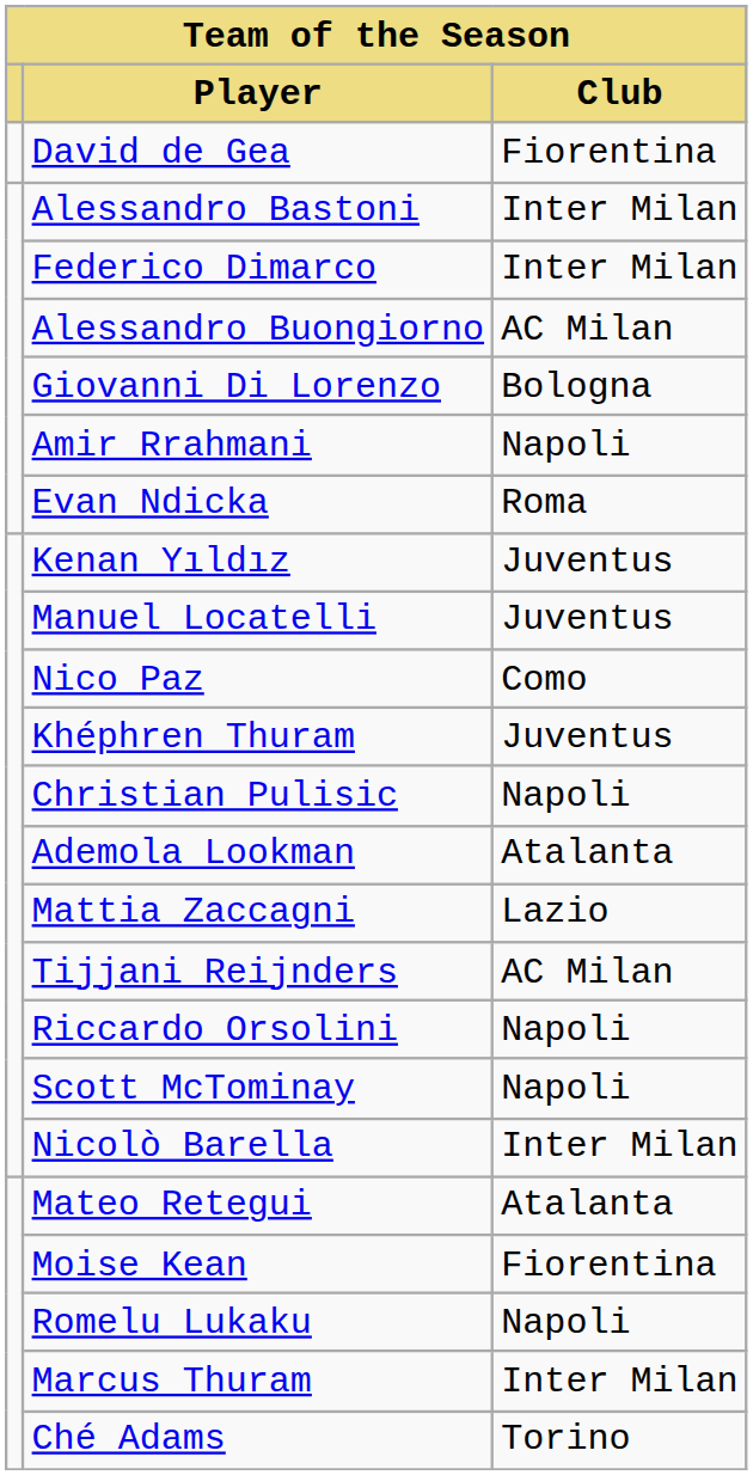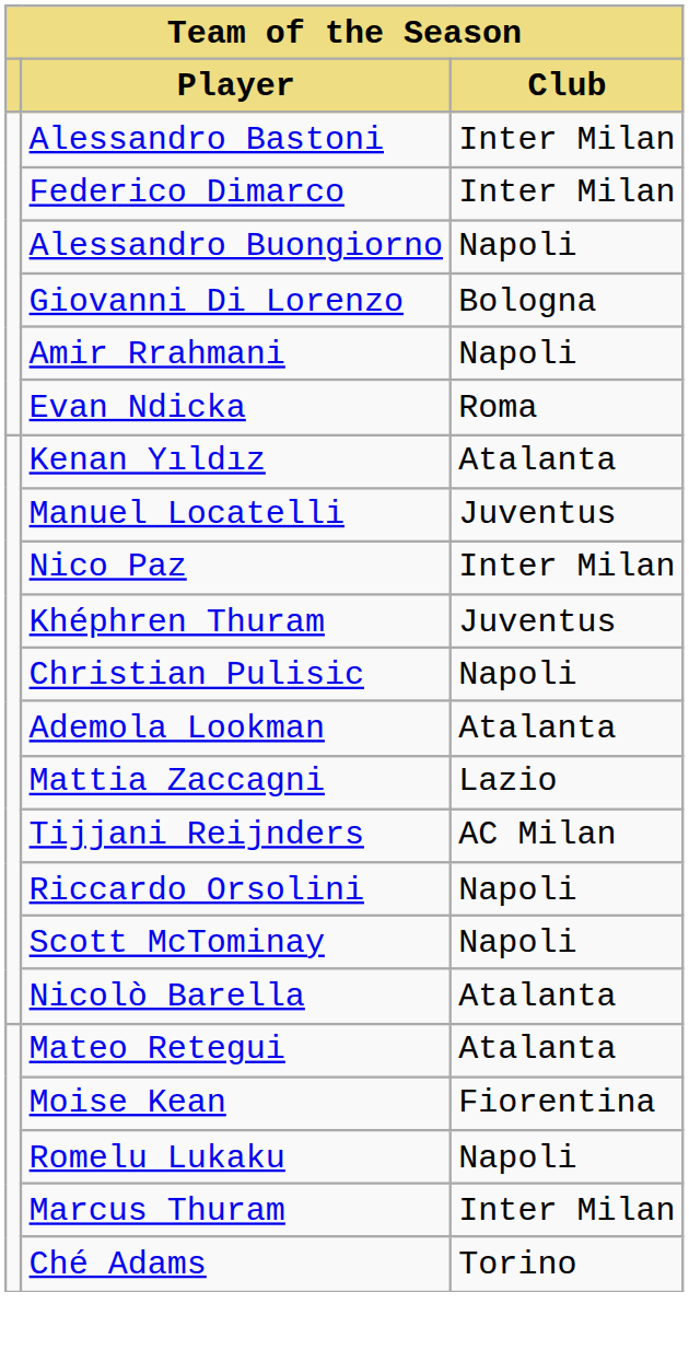 <table class="wikitable" style="text-align:center">
 <tr>
 <th colspan="3" style="background-color: #eedd82">Team of the Season</th>
 </tr>
 <tr>
 <th style="background-color: #eedd82"></th>
 <th style="background-color: #eedd82">Player</th>
 <th style="background-color: #eedd82">Club</th>
-</tr>
-<tr>
-<td></td>
-<td align=left> <a href='#'>David de Gea</a></td>
-<td align=left>Fiorentina</td>
 </tr>
 <tr>
 <td rowspan="6"></td>
 <td align=left> <a href='#'>Alessandro Bastoni</a></td>
 <td align=left>Inter Milan</td>
 </tr>
 <tr>
 <td align=left> <a href='#'>Federico Dimarco</a></td>
 <td align=left>Inter Milan</td>
 </tr>
 <tr>
 <td align=left> <a href='#'>Alessandro Buongiorno</a></td>
-<td align=left>AC Milan</td>
+<td align=left>Napoli</td>
 </tr>
 <tr>
 <td align=left> <a href='#'>Giovanni Di Lorenzo</a></td>
 <td align=left>Bologna</td>
 </tr>
 <tr>
 <td align=left> <a href='#'>Amir Rrahmani</a></td>
 <td align=left>Napoli</td>
 </tr>
 <tr>
 <td align=left> <a href='#'>Evan Ndicka</a></td>
 <td align=left>Roma</td>
 </tr>
 <tr>
 <td rowspan="11"></td>
 <td align=left> <a href='#'>Kenan Yıldız</a></td>
-<td align=left>Juventus</td>
+<td align=left>Atalanta</td>
 </tr>
 <tr>
 <td align=left> <a href='#'>Manuel Locatelli</a></td>
 <td align=left>Juventus</td>
 </tr>
 <tr>
 <td align=left> <a href='#'>Nico Paz</a></td>
-<td align=left>Como</td>
+<td align=left>Inter Milan</td>
 </tr>
 <tr>
 <td align=left> <a href='#'>Khéphren Thuram</a></td>
 <td align=left>Juventus</td>
 </tr>
 <tr>
 <td align=left> <a href='#'>Christian Pulisic</a></td>
 <td align=left>Napoli</td>
 </tr>
 <tr>
 <td align=left> <a href='#'>Ademola Lookman</a></td>
 <td align=left>Atalanta</td>
 </tr>
 <tr>
 <td align=left> <a href='#'>Mattia Zaccagni</a></td>
 <td align=left>Lazio</td>
 </tr>
 <tr>
 <td align=left> <a href='#'>Tijjani Reijnders</a></td>
 <td align=left>AC Milan</td>
 </tr>
 <tr>
 <td align=left> <a href='#'>Riccardo Orsolini</a></td>
 <td align=left>Napoli</td>
 </tr>
 <tr>
 <td align=left> <a href='#'>Scott McTominay</a></td>
 <td align=left>Napoli</td>
 </tr>
 <tr>
 <td align=left> <a href='#'>Nicolò Barella</a></td>
-<td align=left>Inter Milan</td>
+<td align=left>Atalanta</td>
 </tr>
 <tr>
 <td rowspan="5"></td>
 <td align=left> <a href='#'>Mateo Retegui</a></td>
 <td align=left>Atalanta</td>
 </tr>
 <tr>
 <td align=left> <a href='#'>Moise Kean</a></td>
 <td align=left>Fiorentina</td>
 </tr>
 <tr>
 <td align=left> <a href='#'>Romelu Lukaku</a></td>
 <td align=left>Napoli</td>
 </tr>
 <tr>
 <td align=left> <a href='#'>Marcus Thuram</a></td>
 <td align=left>Inter Milan</td>
 </tr>
 <tr>
 <td align=left> <a href='#'>Ché Adams</a></td>
 <td align=left>Torino</td>
 </tr>
 </table>
